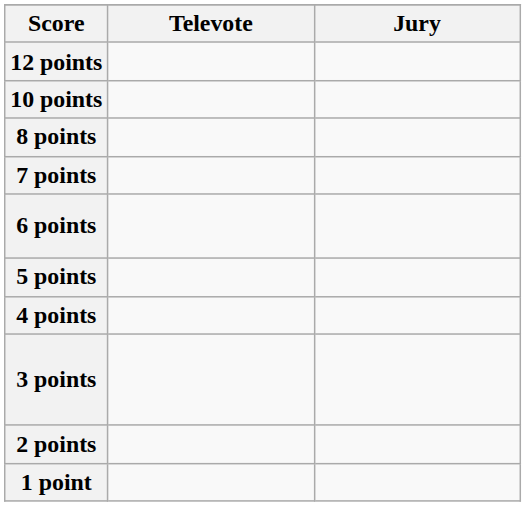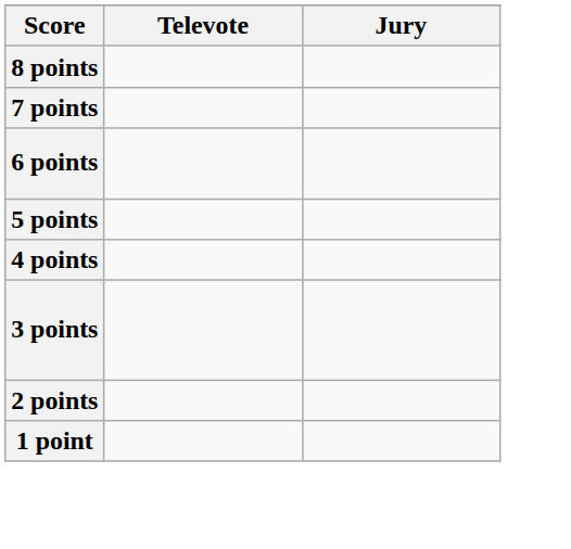 <table class="wikitable">
 <tr>
 </tr>
 <tr>
 <th scope="col" width="20%">Score</th>
 <th scope="col" width="40%">Televote</th>
 <th scope="col" width="40%">Jury</th>
-</tr>
-<tr>
-<th scope="row">12 points</th>
-<td></td>
-<td></td>
-</tr>
-<tr>
-<th scope="row">10 points</th>
-<td></td>
-<td></td>
 </tr>
 <tr>
 <th scope="row">8 points</th>
 <td></td>
 <td><br></td>
 </tr>
 <tr>
 <th scope="row">7 points</th>
 <td></td>
 <td></td>
 </tr>
 <tr>
 <th scope="row">6 points</th>
 <td><br><br></td>
 <td></td>
 </tr>
 <tr>
 <th scope="row">5 points</th>
 <td></td>
 <td></td>
 </tr>
 <tr>
 <th scope="row">4 points</th>
 <td></td>
 <td><br></td>
 </tr>
 <tr>
 <th scope="row">3 points</th>
 <td></td>
 <td><br><br><br></td>
 </tr>
 <tr>
 <th scope="row">2 points</th>
 <td></td>
 <td></td>
 </tr>
 <tr>
 <th scope="row">1 point</th>
 <td></td>
 <td></td>
 </tr>
 </table>
